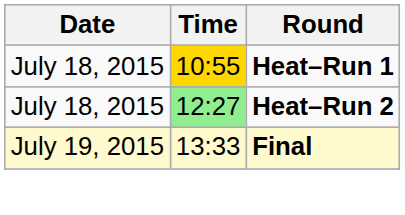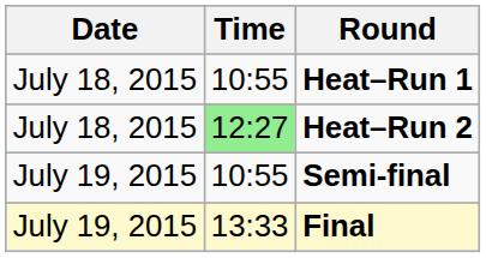 <table class="wikitable">
 <tr>
 <th>Date</th>
 <th>Time</th>
 <th>Round</th>
 </tr>
 <tr>
 <td>July 18, 2015</td>
-<td style="background: gold;">10:55</td>
+<td>10:55</td>
 <td><strong>Heat–Run 1</strong></td>
 </tr>
 <tr>
 <td>July 18, 2015</td>
 <td style="background: lightgreen;">12:27</td>
 <td><strong>Heat–Run 2</strong></td>
 </tr>
+<tr>
+<td>July 19, 2015</td>
+<td>10:55</td>
+<td><strong>Semi-final</strong></td>
+</tr>
 <tr style=background:lemonchiffon>
 <td>July 19, 2015</td>
 <td>13:33</td>
 <td><strong>Final</strong></td>
 </tr>
 </table>
